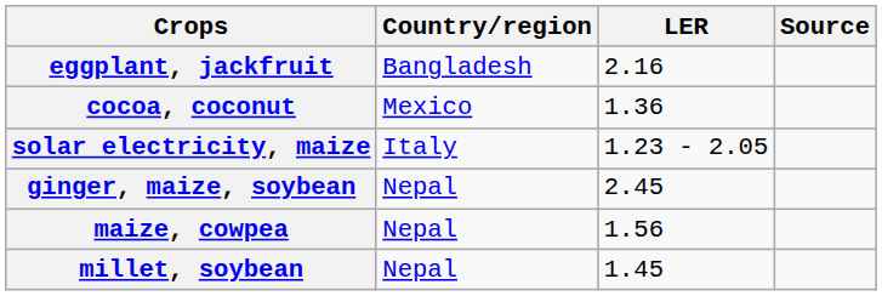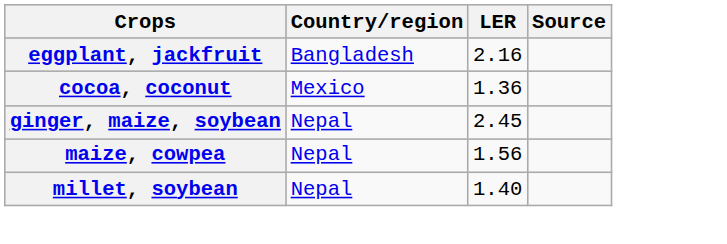 <table class="wikitable">
 <tr>
 <th>Crops</th>
 <th>Country/region</th>
 <th>LER</th>
 <th>Source</th>
 </tr>
 <tr>
 <th><a href='#'>eggplant</a>, <a href='#'>jackfruit</a></th>
 <td><a href='#'>Bangladesh</a></td>
 <td>2.16</td>
 <td></td>
 </tr>
 <tr>
 <th><a href='#'>cocoa</a>, <a href='#'>coconut</a></th>
 <td><a href='#'>Mexico</a></td>
 <td>1.36</td>
 <td></td>
 </tr>
 <tr>
-<th><a href='#'>solar electricity</a>, <a href='#'>maize</a></th>
-<td><a href='#'>Italy</a></td>
-<td>1.23 - 2.05</td>
-<td></td>
-</tr>
-<tr>
 <th><a href='#'>ginger</a>, <a href='#'>maize</a>, <a href='#'>soybean</a></th>
 <td><a href='#'>Nepal</a></td>
 <td>2.45</td>
 <td></td>
 </tr>
 <tr>
 <th><a href='#'>maize</a>, <a href='#'>cowpea</a></th>
 <td><a href='#'>Nepal</a></td>
 <td>1.56</td>
 <td></td>
 </tr>
 <tr>
 <th><a href='#'>millet</a>, <a href='#'>soybean</a></th>
 <td><a href='#'>Nepal</a></td>
-<td>1.45</td>
+<td>1.40</td>
 <td></td>
 </tr>
 </table>
